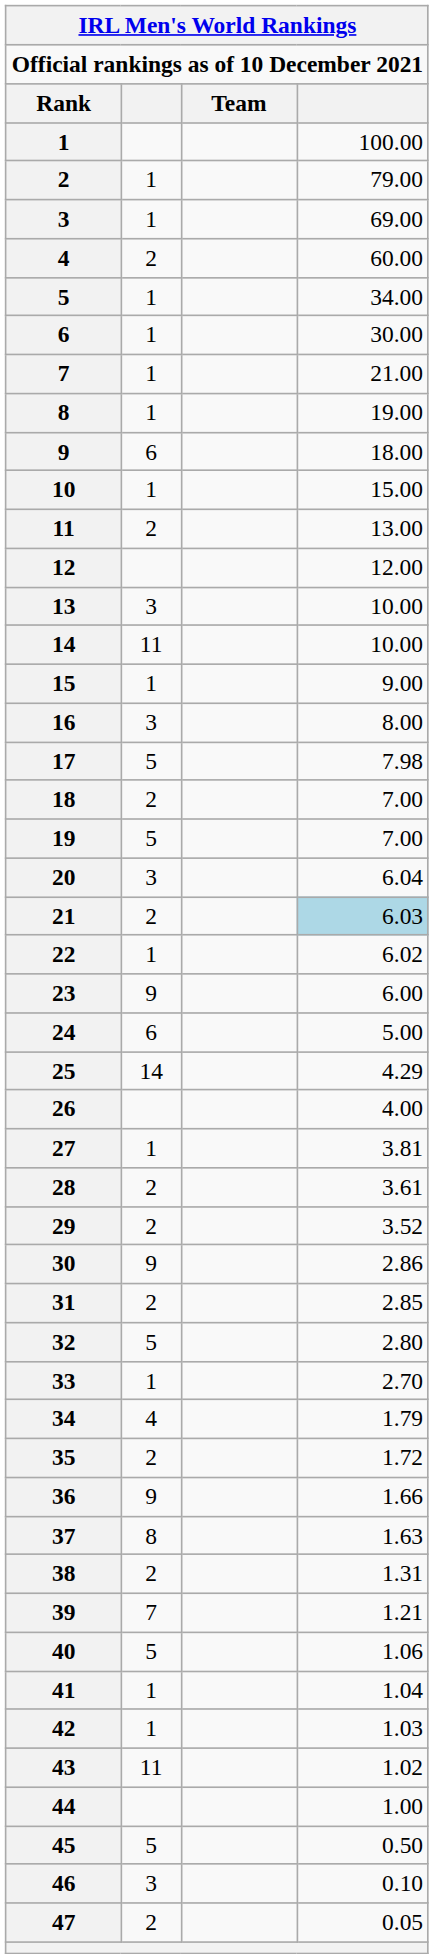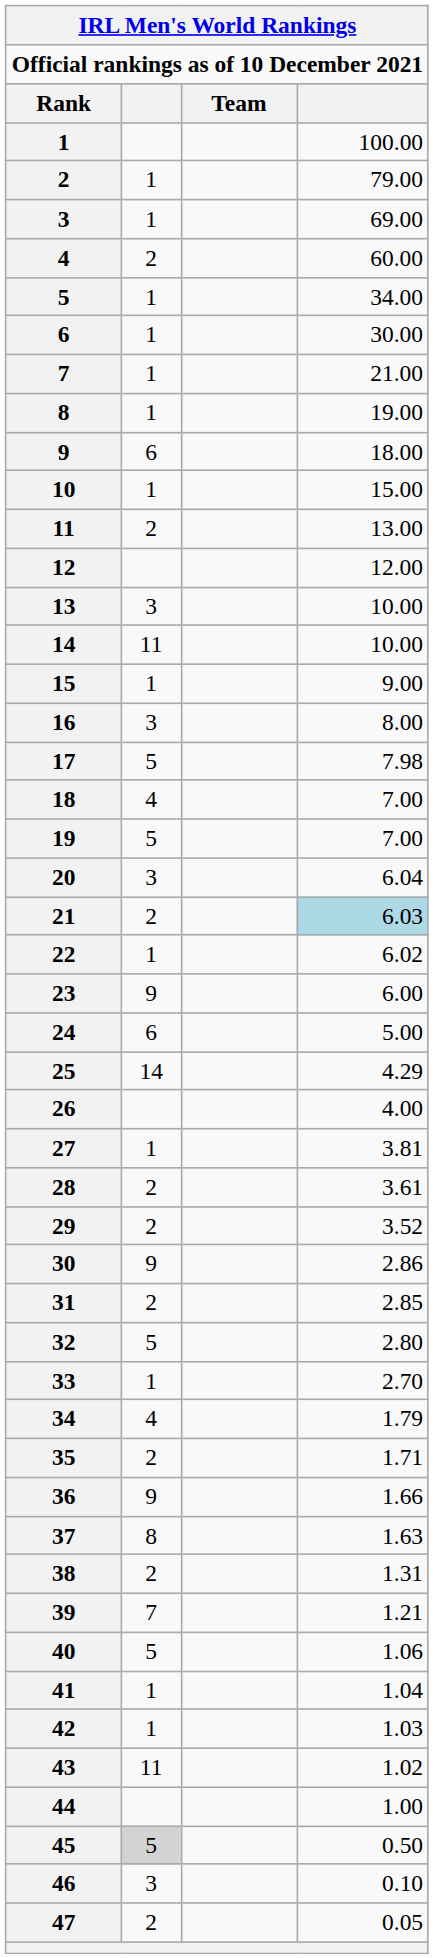 <table class="wikitable" style="text-align:center; font-size: 90%; float: left; margin-left: 1em;">
 <tr>
 <th colspan="4"><a href='#'>IRL Men's World Rankings</a></th>
 </tr>
 <tr>
 <td colspan=4 style="text-align:center;"><strong>Official rankings as of 10 December 2021</strong></td>
 </tr>
 <tr>
 <th>Rank</th>
 <th></th>
 <th>Team</th>
 <th></th>
 </tr>
 <tr>
 <th>1</th>
 <td></td>
 <td style="text-align:left;"></td>
 <td style="text-align:right;">100.00</td>
 </tr>
 <tr>
 <th>2</th>
 <td> 1</td>
 <td style="text-align:left;"></td>
 <td style="text-align:right;">79.00</td>
 </tr>
 <tr>
 <th>3</th>
 <td> 1</td>
 <td style="text-align:left;"></td>
 <td style="text-align:right;">69.00</td>
 </tr>
 <tr>
 <th>4</th>
 <td> 2</td>
 <td style="text-align:left;"></td>
 <td style="text-align:right;">60.00</td>
 </tr>
 <tr>
 <th>5</th>
 <td> 1</td>
 <td style="text-align:left;"></td>
 <td style="text-align:right;">34.00</td>
 </tr>
 <tr>
 <th>6</th>
 <td> 1</td>
 <td style="text-align:left;"></td>
 <td style="text-align:right;">30.00</td>
 </tr>
 <tr>
 <th>7</th>
 <td> 1</td>
 <td style="text-align:left;"></td>
 <td style="text-align:right;">21.00</td>
 </tr>
 <tr>
 <th>8</th>
 <td> 1</td>
 <td style="text-align:left;"></td>
 <td style="text-align:right;">19.00</td>
 </tr>
 <tr>
 <th>9</th>
 <td> 6</td>
 <td style="text-align:left;"></td>
 <td style="text-align:right;">18.00</td>
 </tr>
 <tr>
 <th>10</th>
 <td> 1</td>
 <td style="text-align:left;"></td>
 <td style="text-align:right;">15.00</td>
 </tr>
 <tr>
 <th>11</th>
 <td> 2</td>
 <td style="text-align:left;"></td>
 <td style="text-align:right;">13.00</td>
 </tr>
 <tr>
 <th>12</th>
 <td></td>
 <td style="text-align:left;"></td>
 <td style="text-align:right;">12.00</td>
 </tr>
 <tr>
 <th>13</th>
 <td> 3</td>
 <td style="text-align:left;"></td>
 <td style="text-align:right;">10.00</td>
 </tr>
 <tr>
 <th>14</th>
 <td> 11</td>
 <td style="text-align:left;"></td>
 <td style="text-align:right;">10.00</td>
 </tr>
 <tr>
 <th>15</th>
 <td> 1</td>
 <td style="text-align:left;"></td>
 <td style="text-align:right;">9.00</td>
 </tr>
 <tr>
 <th>16</th>
 <td> 3</td>
 <td style="text-align:left;"></td>
 <td style="text-align:right;">8.00</td>
 </tr>
 <tr>
 <th>17</th>
 <td> 5</td>
 <td style="text-align:left;"></td>
 <td style="text-align:right;">7.98</td>
 </tr>
 <tr>
 <th>18</th>
-<td> 2</td>
+<td> 4</td>
 <td style="text-align:left;"></td>
 <td style="text-align:right;">7.00</td>
 </tr>
 <tr>
 <th>19</th>
 <td> 5</td>
 <td style="text-align:left;"></td>
 <td style="text-align:right;">7.00</td>
 </tr>
 <tr>
 <th>20</th>
 <td> 3</td>
 <td style="text-align:left;"></td>
 <td style="text-align:right;">6.04</td>
 </tr>
 <tr>
 <th>21</th>
 <td> 2</td>
 <td style="text-align:left;"></td>
 <td style="background: lightblue; text-align:right;">6.03</td>
 </tr>
 <tr>
 <th>22</th>
 <td> 1</td>
 <td style="text-align:left;"></td>
 <td style="text-align:right;">6.02</td>
 </tr>
 <tr>
 <th>23</th>
 <td> 9</td>
 <td style="text-align:left;"></td>
 <td style="text-align:right;">6.00</td>
 </tr>
 <tr>
 <th>24</th>
 <td> 6</td>
 <td style="text-align:left;"></td>
 <td style="text-align:right;">5.00</td>
 </tr>
 <tr>
 <th>25</th>
 <td> 14</td>
 <td style="text-align:left;"></td>
 <td style="text-align:right;">4.29</td>
 </tr>
 <tr>
 <th>26</th>
 <td></td>
 <td style="text-align:left;"></td>
 <td style="text-align:right;">4.00</td>
 </tr>
 <tr>
 <th>27</th>
 <td> 1</td>
 <td style="text-align:left;"></td>
 <td style="text-align:right;">3.81</td>
 </tr>
 <tr>
 <th>28</th>
 <td> 2</td>
 <td style="text-align:left;"></td>
 <td style="text-align:right;">3.61</td>
 </tr>
 <tr>
 <th>29</th>
 <td> 2</td>
 <td style="text-align:left;"></td>
 <td style="text-align:right;">3.52</td>
 </tr>
 <tr>
 <th>30</th>
 <td> 9</td>
 <td style="text-align:left;"></td>
 <td style="text-align:right;">2.86</td>
 </tr>
 <tr>
 <th>31</th>
 <td> 2</td>
 <td style="text-align:left;"></td>
 <td style="text-align:right;">2.85</td>
 </tr>
 <tr>
 <th>32</th>
 <td> 5</td>
 <td style="text-align:left;"></td>
 <td style="text-align:right;">2.80</td>
 </tr>
 <tr>
 <th>33</th>
 <td> 1</td>
 <td style="text-align:left;"></td>
 <td style="text-align:right;">2.70</td>
 </tr>
 <tr>
 <th>34</th>
 <td> 4</td>
 <td style="text-align:left;"></td>
 <td style="text-align:right;">1.79</td>
 </tr>
 <tr>
 <th>35</th>
 <td> 2</td>
 <td style="text-align:left;"></td>
-<td style="text-align:right;">1.72</td>
+<td style="text-align:right;">1.71</td>
 </tr>
 <tr>
 <th>36</th>
 <td> 9</td>
 <td style="text-align:left;"></td>
 <td style="text-align:right;">1.66</td>
 </tr>
 <tr>
 <th>37</th>
 <td> 8</td>
 <td style="text-align:left;"></td>
 <td style="text-align:right;">1.63</td>
 </tr>
 <tr>
 <th>38</th>
 <td> 2</td>
 <td style="text-align:left;"></td>
 <td style="text-align:right;">1.31</td>
 </tr>
 <tr>
 <th>39</th>
 <td> 7</td>
 <td style="text-align:left;"></td>
 <td style="text-align:right;">1.21</td>
 </tr>
 <tr>
 <th>40</th>
 <td> 5</td>
 <td style="text-align:left;"></td>
 <td style="text-align:right;">1.06</td>
 </tr>
 <tr>
 <th>41</th>
 <td> 1</td>
 <td style="text-align:left;"></td>
 <td style="text-align:right;">1.04</td>
 </tr>
 <tr>
 <th>42</th>
 <td> 1</td>
 <td style="text-align:left;"></td>
 <td style="text-align:right;">1.03</td>
 </tr>
 <tr>
 <th>43</th>
 <td> 11</td>
 <td style="text-align:left;"></td>
 <td style="text-align:right;">1.02</td>
 </tr>
 <tr>
 <th>44</th>
 <td></td>
 <td style="text-align:left;"></td>
 <td style="text-align:right;">1.00</td>
 </tr>
 <tr>
 <th>45</th>
-<td> 5</td>
+<td style="background: lightgrey;"> 5</td>
 <td style="text-align:left;"></td>
 <td style="text-align:right;">0.50</td>
 </tr>
 <tr>
 <th>46</th>
 <td> 3</td>
 <td style="text-align:left;"></td>
 <td style="text-align:right;">0.10</td>
 </tr>
 <tr>
 <th>47</th>
 <td> 2</td>
 <td style="text-align:left;"></td>
 <td style="text-align:right;">0.05</td>
 </tr>
 <tr>
 <th colspan=4></th>
 </tr>
 </table>
